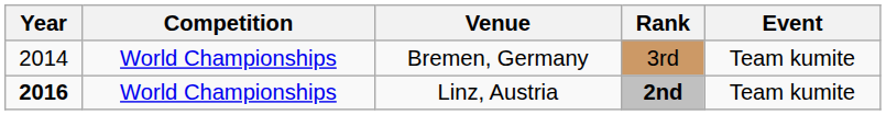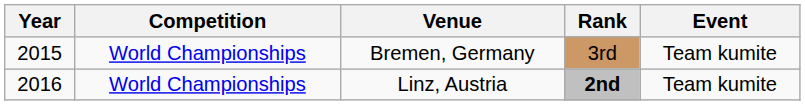 <table class="wikitable sortable" width=45% style="font-size:90%; text-align:center;">
 <tr>
 <th>Year</th>
 <th>Competition</th>
 <th>Venue</th>
 <th>Rank</th>
 <th>Event</th>
 </tr>
 <tr>
-<td>2014</td>
+<td>2015</td>
 <td><a href='#'>World Championships</a></td>
 <td>Bremen, Germany</td>
 <td bgcolor="cc9966">3rd</td>
 <td>Team kumite</td>
 </tr>
 <tr>
-<td><strong>2016</strong></td>
+<td>2016</td>
 <td><a href='#'>World Championships</a></td>
 <td>Linz, Austria</td>
 <td bgcolor="silver"><strong>2nd</strong></td>
 <td>Team kumite</td>
 </tr>
 </table>
